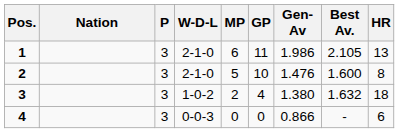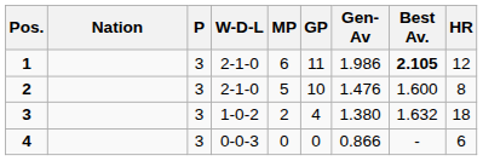 <table class="wikitable" style="text-align:center">
 <tr>
 <th>Pos.</th>
 <th style="width:8em">Nation</th>
 <th style="width:1em">P</th>
 <th style="width:3em">W-D-L</th>
 <th style="width:1em">MP</th>
 <th style="width:1em">GP</th>
 <th ! style="width:3em">Gen-Av</th>
 <th style="width:3em">Best Av.</th>
 <th style="width:1em">HR</th>
 </tr>
 <tr class="hintergrundfarbe6">
 <td><strong>1</strong></td>
 <td style="text-align:left"></td>
 <td>3</td>
 <td>2-1-0</td>
 <td>6</td>
 <td>11</td>
 <td>1.986</td>
-<td>2.105</td>
-<td>13</td>
+<td><strong>2.105</strong></td>
+<td>12</td>
 </tr>
 <tr class="hintergrundfarbe6">
 <td><strong>2</strong></td>
 <td style="text-align:left"></td>
 <td>3</td>
 <td>2-1-0</td>
 <td>5</td>
 <td>10</td>
 <td>1.476</td>
 <td>1.600</td>
 <td>8</td>
 </tr>
 <tr>
 <td><strong>3</strong></td>
 <td style="text-align:left"></td>
 <td>3</td>
 <td>1-0-2</td>
 <td>2</td>
 <td>4</td>
 <td>1.380</td>
 <td>1.632</td>
 <td>18</td>
 </tr>
 <tr>
 <td><strong>4</strong></td>
 <td style="text-align:left"></td>
 <td>3</td>
 <td>0-0-3</td>
 <td>0</td>
 <td>0</td>
 <td>0.866</td>
 <td>-</td>
 <td>6</td>
 </tr>
 </table>
